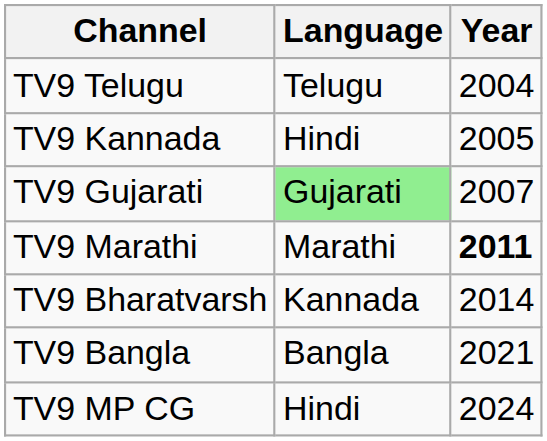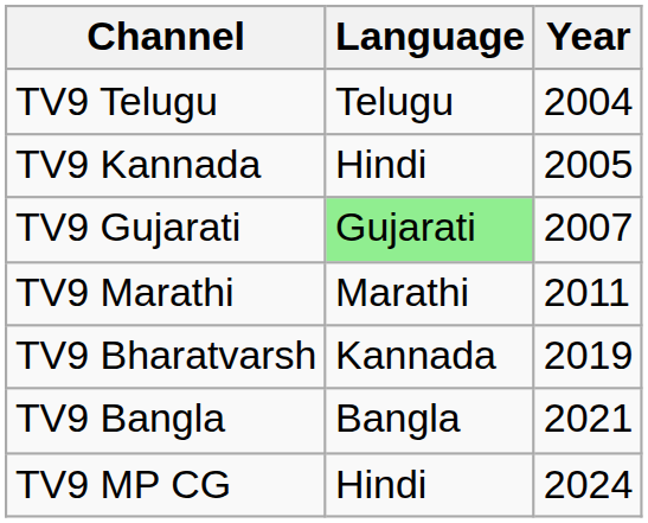 <table class="wikitable" style="text-align:middle;">
 <tr>
 <th>Channel</th>
 <th>Language</th>
 <th>Year</th>
 </tr>
 <tr>
 <td>TV9 Telugu</td>
 <td>Telugu</td>
 <td>2004</td>
 </tr>
 <tr>
 <td>TV9 Kannada</td>
 <td>Hindi</td>
 <td>2005</td>
 </tr>
 <tr>
 <td>TV9 Gujarati</td>
 <td style="background: lightgreen;">Gujarati</td>
 <td>2007</td>
 </tr>
 <tr>
 <td>TV9 Marathi</td>
 <td>Marathi</td>
-<td><strong>2011</strong></td>
+<td>2011</td>
 </tr>
 <tr>
 <td>TV9 Bharatvarsh</td>
 <td>Kannada</td>
-<td>2014</td>
+<td>2019</td>
 </tr>
 <tr>
 <td>TV9 Bangla</td>
 <td>Bangla</td>
 <td>2021</td>
 </tr>
 <tr>
 <td>TV9 MP CG</td>
 <td>Hindi</td>
 <td>2024</td>
 </tr>
 </table>
